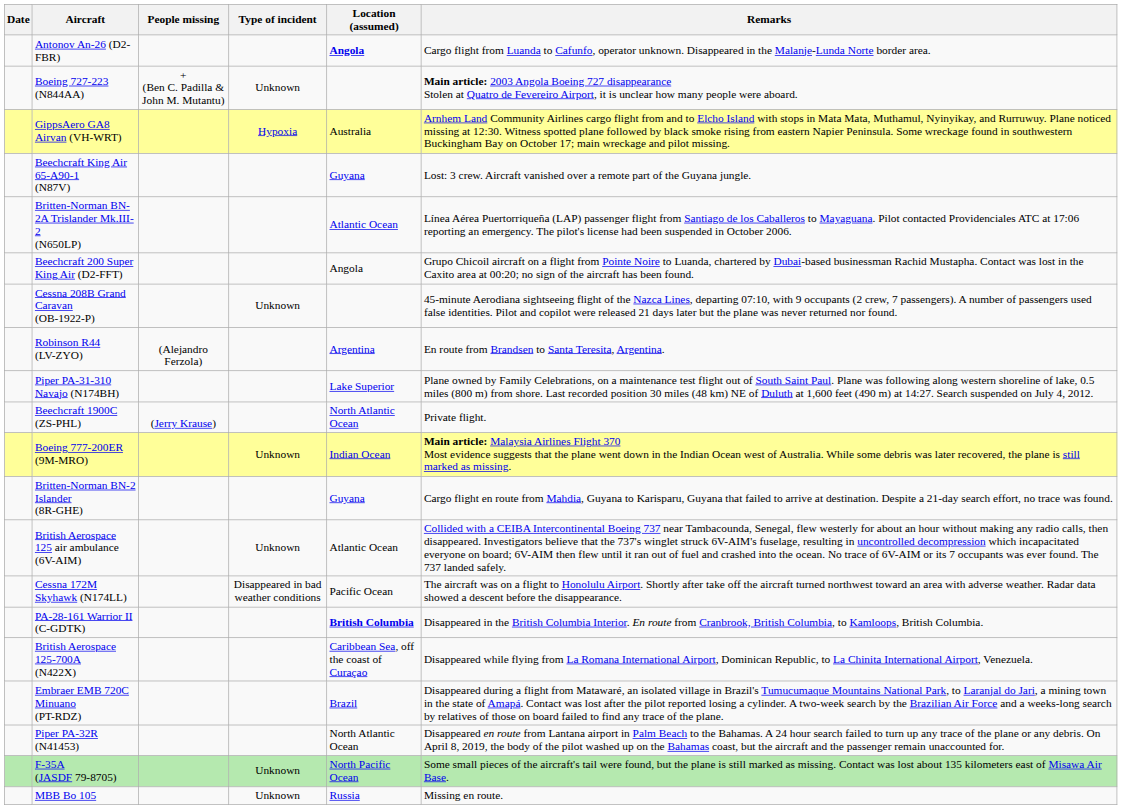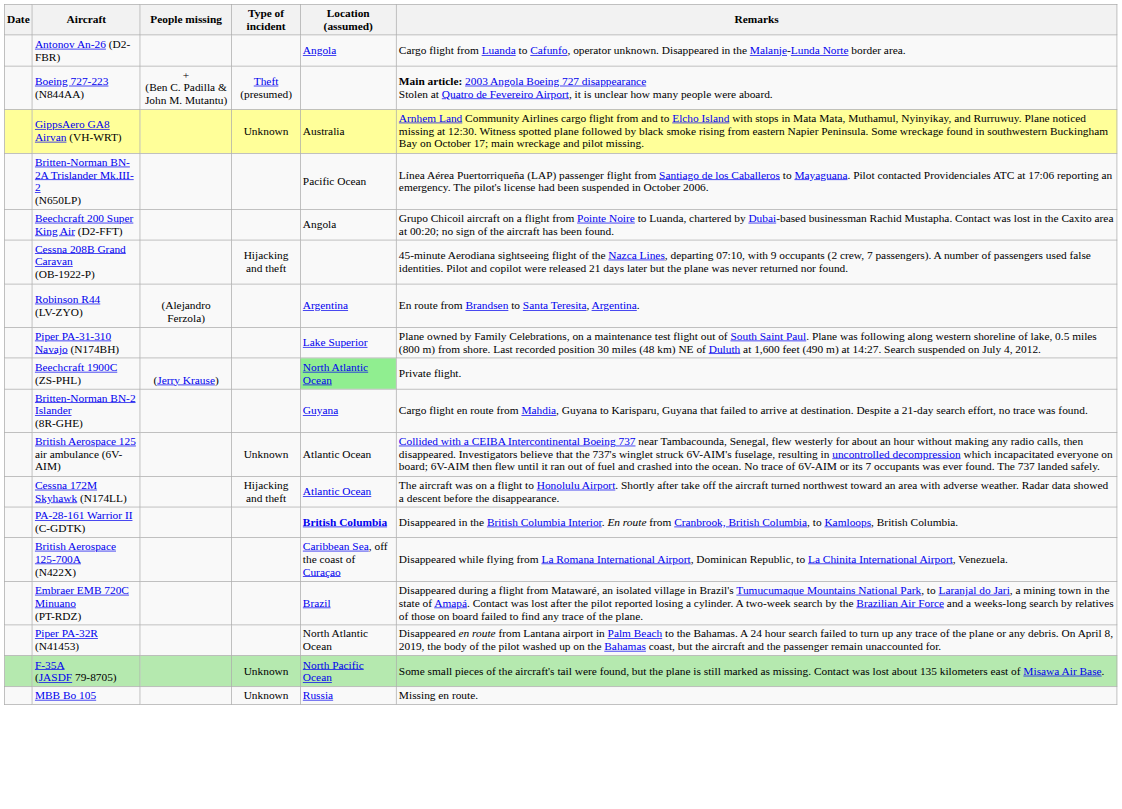 <table class="wikitable sortable">
 <tr>
 <th>Date</th>
 <th>Aircraft</th>
 <th>People missing</th>
 <th>Type of incident</th>
 <th>Location (assumed)</th>
 <th class=unsortable>Remarks</th>
 </tr>
 <tr>
 <td></td>
 <td><a href='#'>Antonov An-26</a> (D2-FBR)</td>
 <td style=text-align:center></td>
 <td></td>
-<td><strong><a href='#'>Angola</a></strong></td>
+<td><a href='#'>Angola</a></td>
 <td>Cargo flight from <a href='#'>Luanda</a> to <a href='#'>Cafunfo</a>, operator unknown. Disappeared in the <a href='#'>Malanje</a>-<a href='#'>Lunda Norte</a> border area.</td>
 </tr>
 <tr>
 <td></td>
 <td><a href='#'>Boeing 727-223</a><br>(N844AA)</td>
 <td style=text-align:center>+<br>(Ben C. Padilla & John M. Mutantu)</td>
-<td style=text-align:center>Unknown</td>
+<td style=text-align:center><a href='#'>Theft</a> (presumed)</td>
 <td></td>
 <td><strong>Main article: </strong><a href='#'>2003 Angola Boeing 727 disappearance</a><br>Stolen at <a href='#'>Quatro de Fevereiro Airport</a>, it is unclear how many people were aboard.</td>
 </tr>
 <tr style=background:#FF9>
 <td></td>
 <td><a href='#'>GippsAero GA8 Airvan</a> (VH-WRT)</td>
 <td style=text-align:center></td>
-<td style=text-align:center><a href='#'>Hypoxia</a> </td>
+<td style=text-align:center>Unknown</td>
 <td>Australia<br></td>
 <td><a href='#'>Arnhem Land</a> Community Airlines cargo flight from and to <a href='#'>Elcho Island</a> with stops in Mata Mata, Muthamul, Nyinyikay, and Rurruwuy. Plane noticed missing at 12:30. Witness spotted plane followed by black smoke rising from eastern Napier Peninsula. Some wreckage found in southwestern Buckingham Bay on October 17; main wreckage and pilot missing.</td>
-</tr>
-<tr>
-<td></td>
-<td><a href='#'>Beechcraft King Air 65-A90-1</a><br>(N87V)</td>
-<td style=text-align:center></td>
-<td></td>
-<td><a href='#'>Guyana</a><br></td>
-<td>Lost: 3 crew. Aircraft vanished over a remote part of the Guyana jungle.</td>
 </tr>
 <tr>
 <td></td>
 <td><a href='#'>Britten-Norman BN-2A Trislander Mk.III-2</a><br>(N650LP)</td>
 <td style=text-align:center></td>
 <td></td>
-<td><a href='#'>Atlantic Ocean</a><br></td>
+<td>Pacific Ocean</td>
 <td>Línea Aérea Puertorriqueña (LAP) passenger flight from <a href='#'>Santiago de los Caballeros</a> to <a href='#'>Mayaguana</a>. Pilot contacted Providenciales ATC at 17:06 reporting an emergency. The pilot's license had been suspended in October 2006.</td>
 </tr>
 <tr>
 <td></td>
 <td><a href='#'>Beechcraft 200 Super King Air</a> (D2-FFT)</td>
 <td style=text-align:center></td>
 <td></td>
 <td>Angola <br></td>
 <td>Grupo Chicoil aircraft on a flight from <a href='#'>Pointe Noire</a> to Luanda, chartered by <a href='#'>Dubai</a>-based businessman Rachid Mustapha. Contact was lost in the Caxito area at 00:20; no sign of the aircraft has been found.</td>
 </tr>
 <tr>
 <td></td>
 <td><a href='#'>Cessna 208B Grand Caravan</a><br>(OB-1922-P)</td>
 <td style=text-align:center></td>
-<td style=text-align:center>Unknown</td>
+<td style=text-align:center>Hijacking and theft</td>
 <td></td>
 <td>45-minute Aerodiana sightseeing flight of the <a href='#'>Nazca Lines</a>, departing 07:10, with 9 occupants (2 crew, 7 passengers). A number of passengers used false identities. Pilot and copilot were released 21 days later but the plane was never returned nor found.</td>
 </tr>
 <tr>
 <td></td>
 <td><a href='#'>Robinson R44</a><br>(LV-ZYO)</td>
 <td style=text-align:center><br>(Alejandro Ferzola)</td>
 <td></td>
 <td><a href='#'>Argentina</a></td>
 <td>En route from <a href='#'>Brandsen</a> to <a href='#'>Santa Teresita</a>, <a href='#'>Argentina</a>.</td>
 </tr>
 <tr>
 <td></td>
 <td><a href='#'>Piper PA-31-310 Navajo</a> (N174BH)</td>
 <td style=text-align:center></td>
 <td></td>
 <td><a href='#'>Lake Superior</a><br></td>
 <td>Plane owned by Family Celebrations, on a maintenance test flight out of <a href='#'>South Saint Paul</a>. Plane was following along western shoreline of lake, 0.5 miles (800 m) from shore. Last recorded position 30 miles (48 km) NE of <a href='#'>Duluth</a> at 1,600 feet (490 m) at 14:27. Search suspended on July 4, 2012.</td>
 </tr>
 <tr>
 <td></td>
 <td><a href='#'>Beechcraft 1900C</a><br>(ZS-PHL)</td>
 <td style=text-align:center><br>(<a href='#'>Jerry Krause</a>)</td>
 <td></td>
-<td><a href='#'>North Atlantic Ocean</a><br></td>
+<td style="background: lightgreen;"><a href='#'>North Atlantic Ocean</a><br></td>
 <td>Private flight.</td>
-</tr>
-<tr style=background:#FF9>
-<td></td>
-<td><a href='#'>Boeing 777-200ER</a><br>(9M-MRO)</td>
-<td style=text-align:center></td>
-<td style=text-align:center>Unknown</td>
-<td><a href='#'>Indian Ocean</a></td>
-<td><strong>Main article: </strong><a href='#'>Malaysia Airlines Flight 370</a><br>Most evidence suggests that the plane went down in the Indian Ocean west of Australia. While some debris was later recovered, the plane is <a href='#'>still marked as missing</a>.</td>
 </tr>
 <tr>
 <td></td>
 <td><a href='#'>Britten-Norman BN-2 Islander</a><br>(8R-GHE)</td>
 <td style=text-align:center></td>
 <td></td>
 <td><a href='#'>Guyana</a></td>
 <td>Cargo flight en route from <a href='#'>Mahdia</a>, Guyana to Karisparu, Guyana that failed to arrive at destination. Despite a 21-day search effort, no trace was found.</td>
 </tr>
 <tr>
 <td></td>
 <td><a href='#'>British Aerospace 125</a> air ambulance (6V-AIM)</td>
 <td style=text-align:center></td>
 <td style=text-align:center>Unknown</td>
 <td>Atlantic Ocean</td>
 <td><a href='#'>Collided with a CEIBA Intercontinental Boeing 737</a> near Tambacounda, Senegal, flew westerly for about an hour without making any radio calls, then disappeared. Investigators believe that the 737's winglet struck 6V-AIM's fuselage, resulting in <a href='#'>uncontrolled decompression</a> which incapacitated everyone on board; 6V-AIM then flew until it ran out of fuel and crashed into the ocean. No trace of 6V-AIM or its 7 occupants was ever found. The 737 landed safely.</td>
 </tr>
 <tr>
 <td></td>
 <td><a href='#'>Cessna 172M Skyhawk</a> (N174LL)</td>
 <td style=text-align:center></td>
-<td style=text-align:center>Disappeared in bad weather conditions</td>
-<td>Pacific Ocean</td>
+<td style=text-align:center>Hijacking and theft</td>
+<td><a href='#'>Atlantic Ocean</a><br></td>
 <td>The aircraft was on a flight to <a href='#'>Honolulu Airport</a>. Shortly after take off the aircraft turned northwest toward an area with adverse weather. Radar data showed a descent before the disappearance.</td>
 </tr>
 <tr>
 <td></td>
 <td><a href='#'>PA-28-161 Warrior II</a><br>(C-GDTK)</td>
 <td style=text-align:center></td>
 <td></td>
 <td><strong><a href='#'>British Columbia</a></strong></td>
 <td>Disappeared in the <a href='#'>British Columbia Interior</a>. <em>En route</em> from <a href='#'>Cranbrook, British Columbia</a>, to <a href='#'>Kamloops</a>, British Columbia.</td>
 </tr>
 <tr>
 <td></td>
 <td><a href='#'>British Aerospace 125-700A</a><br>(N422X)</td>
 <td style=text-align:center></td>
 <td></td>
 <td><a href='#'>Caribbean Sea</a>, off the coast of <a href='#'>Curaçao</a></td>
 <td>Disappeared while flying from <a href='#'>La Romana International Airport</a>, Dominican Republic, to <a href='#'>La Chinita International Airport</a>, Venezuela.</td>
 </tr>
 <tr>
 <td></td>
 <td><a href='#'>Embraer EMB 720C Minuano</a><br>(PT-RDZ)</td>
 <td style=text-align:center></td>
 <td></td>
 <td><a href='#'>Brazil</a><br></td>
 <td>Disappeared during a flight from Matawaré, an isolated village in Brazil's <a href='#'>Tumucumaque Mountains National Park</a>, to <a href='#'>Laranjal do Jari</a>, a mining town in the state of <a href='#'>Amapá</a>. Contact was lost after the pilot reported losing a cylinder. A two-week search by the <a href='#'>Brazilian Air Force</a> and a weeks-long search by relatives of those on board failed to find any trace of the plane.</td>
 </tr>
 <tr>
 <td></td>
 <td><a href='#'>Piper PA-32R</a> (N41453)</td>
 <td style=text-align:center></td>
 <td></td>
 <td>North Atlantic Ocean<br></td>
 <td>Disappeared <em>en route</em> from Lantana airport in <a href='#'>Palm Beach</a> to the Bahamas. A 24 hour search failed to turn up any trace of the plane or any debris. On April 8, 2019, the body of the pilot washed up on the <a href='#'>Bahamas</a> coast, but the aircraft and the passenger remain unaccounted for.</td>
 </tr>
 <tr style=background:#B5E9AF>
 <td></td>
 <td><a href='#'>F-35A</a><br>(<a href='#'>JASDF</a> 79-8705)</td>
 <td style=text-align:center></td>
 <td style=text-align:center>Unknown</td>
 <td><a href='#'>North Pacific Ocean</a><br></td>
 <td>Some small pieces of the aircraft's tail were found, but the plane is still marked as missing. Contact was lost about 135 kilometers east of <a href='#'>Misawa Air Base</a>.</td>
 </tr>
 <tr>
 <td></td>
 <td><a href='#'>MBB Bo 105</a></td>
 <td style=text-align:center></td>
 <td style=text-align:center>Unknown</td>
 <td><a href='#'>Russia</a><br></td>
 <td>Missing en route.</td>
 </tr>
 </table>
